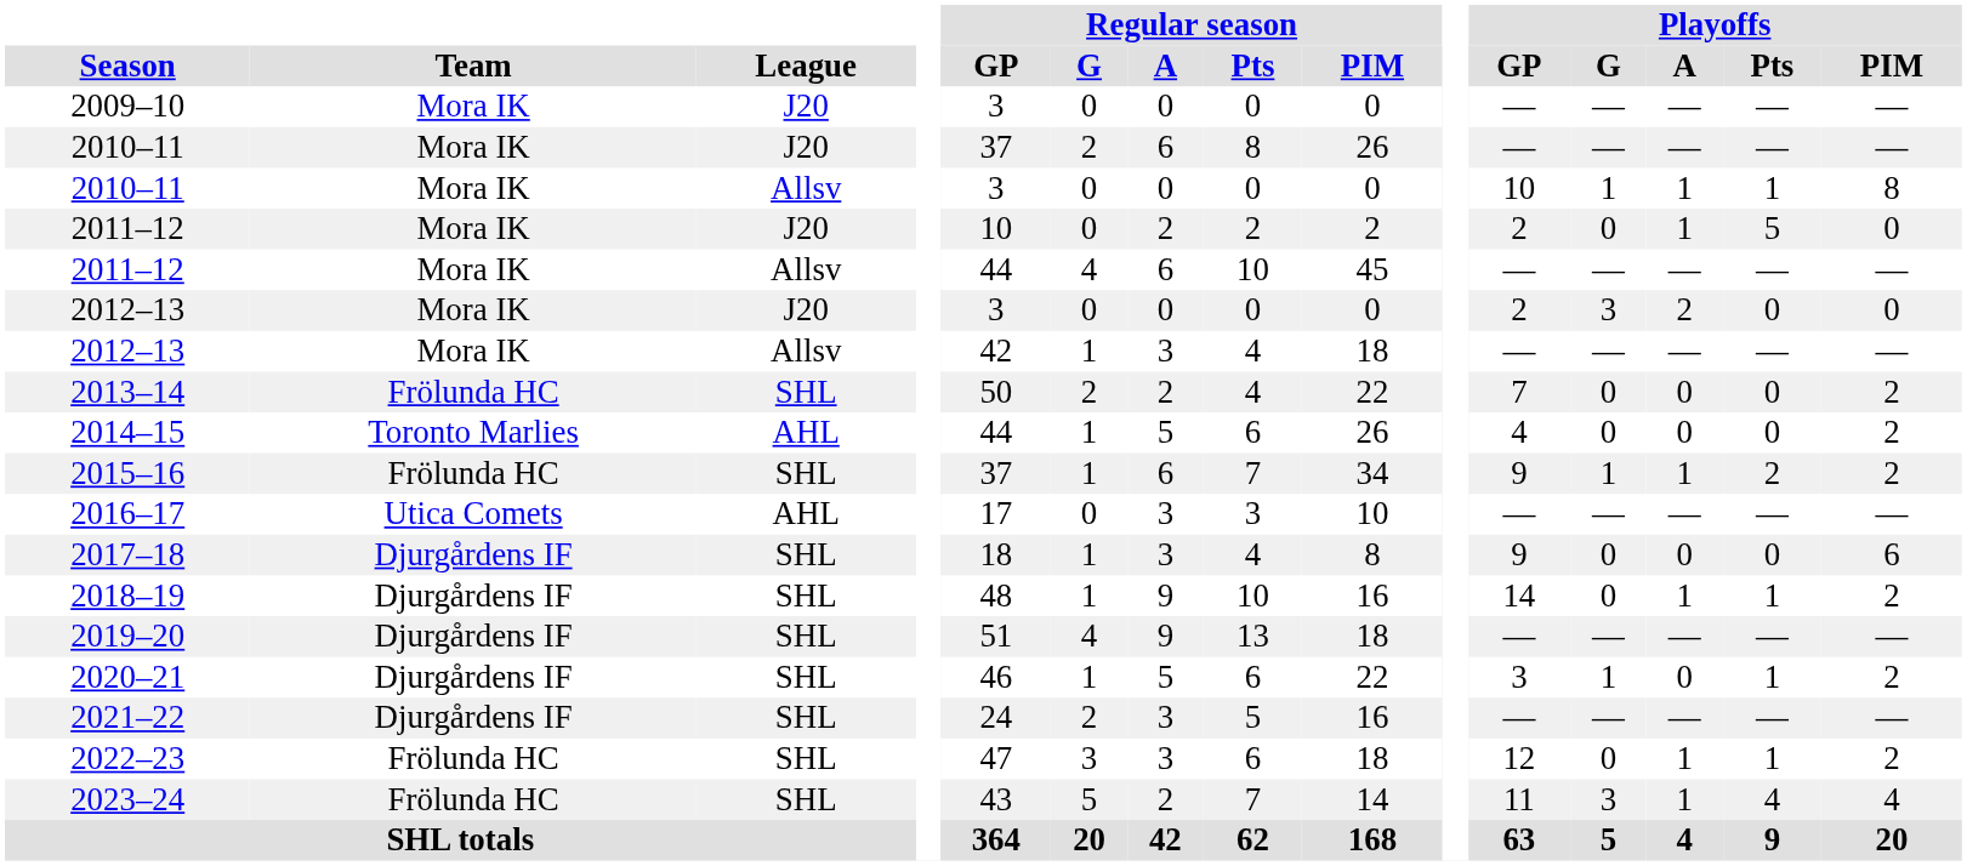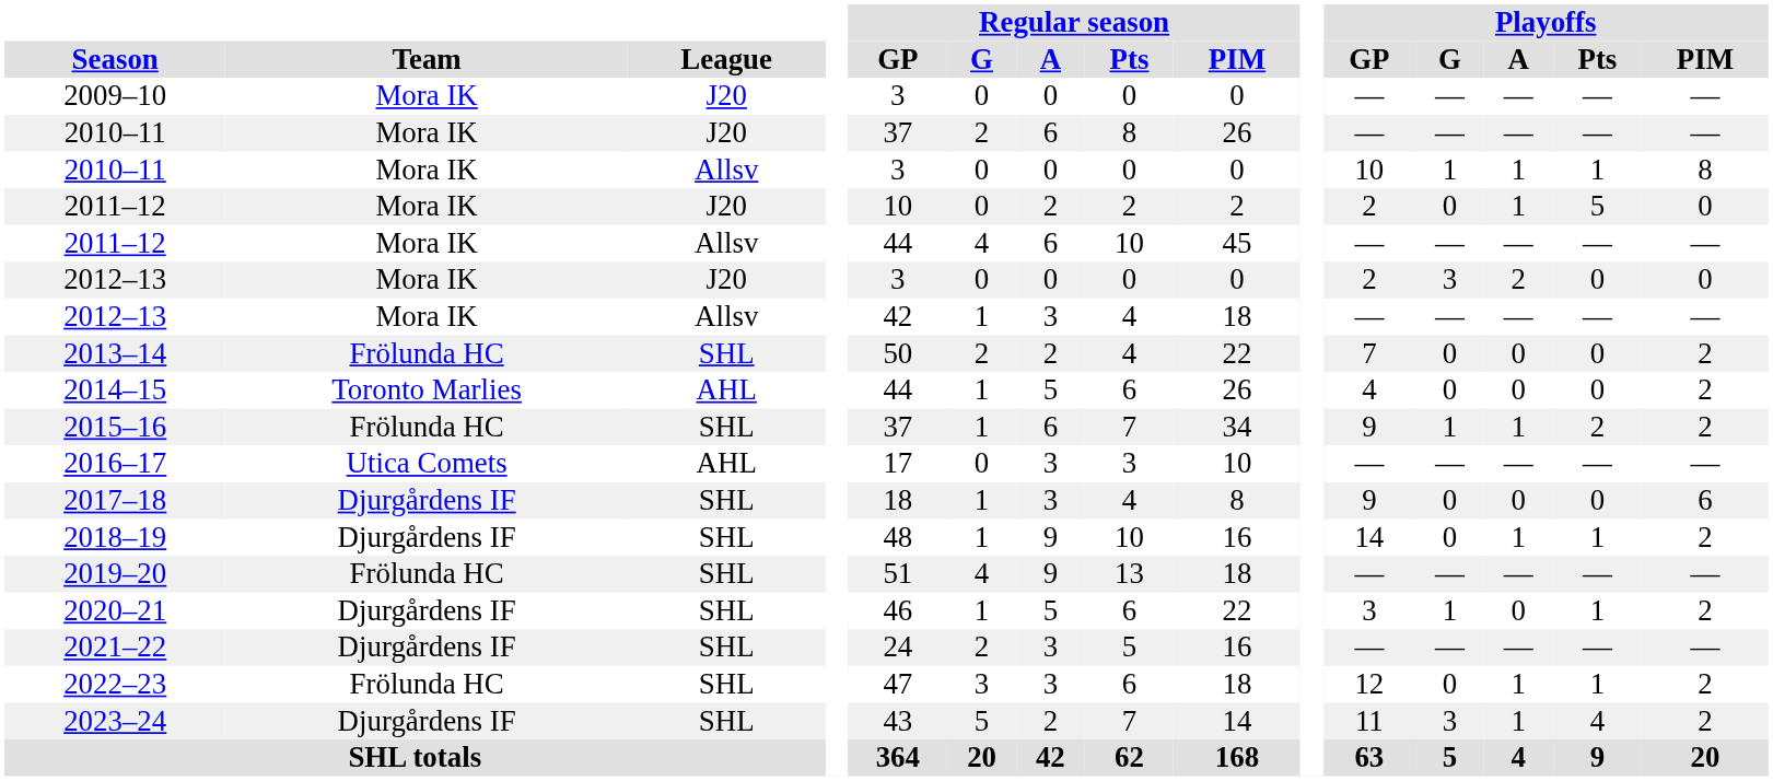 <table border="0" cellpadding="1" cellspacing="0" style="text-align:center; width:60em;">
 <tr style="background:#e0e0e0;">
 <th colspan="3"  bgcolor="#ffffff"> </th>
 <th rowspan="100" bgcolor="#ffffff"> </th>
 <th colspan="5"><a href='#'>Regular season</a></th>
 <th rowspan="100" bgcolor="#ffffff"> </th>
 <th colspan="5"><a href='#'>Playoffs</a></th>
 </tr>
 <tr style="background:#e0e0e0;">
 <th><a href='#'>Season</a></th>
 <th>Team</th>
 <th>League</th>
 <th>GP</th>
 <th><a href='#'>G</a></th>
 <th><a href='#'>A</a></th>
 <th><a href='#'>Pts</a></th>
 <th><a href='#'>PIM</a></th>
 <th>GP</th>
 <th>G</th>
 <th>A</th>
 <th>Pts</th>
 <th>PIM</th>
 </tr>
 <tr>
 <td>2009–10</td>
 <td><a href='#'>Mora IK</a></td>
 <td><a href='#'>J20</a></td>
 <td>3</td>
 <td>0</td>
 <td>0</td>
 <td>0</td>
 <td>0</td>
 <td>—</td>
 <td>—</td>
 <td>—</td>
 <td>—</td>
 <td>—</td>
 </tr>
 <tr bgcolor="#f0f0f0">
 <td>2010–11</td>
 <td>Mora IK</td>
 <td>J20</td>
 <td>37</td>
 <td>2</td>
 <td>6</td>
 <td>8</td>
 <td>26</td>
 <td>—</td>
 <td>—</td>
 <td>—</td>
 <td>—</td>
 <td>—</td>
 </tr>
 <tr>
 <td><a href='#'>2010–11</a></td>
 <td>Mora IK</td>
 <td><a href='#'>Allsv</a></td>
 <td>3</td>
 <td>0</td>
 <td>0</td>
 <td>0</td>
 <td>0</td>
 <td>10</td>
 <td>1</td>
 <td>1</td>
 <td>1</td>
 <td>8</td>
 </tr>
 <tr bgcolor="#f0f0f0">
 <td>2011–12</td>
 <td>Mora IK</td>
 <td>J20</td>
 <td>10</td>
 <td>0</td>
 <td>2</td>
 <td>2</td>
 <td>2</td>
 <td>2</td>
 <td>0</td>
 <td>1</td>
 <td>5</td>
 <td>0</td>
 </tr>
 <tr>
 <td><a href='#'>2011–12</a></td>
 <td>Mora IK</td>
 <td>Allsv</td>
 <td>44</td>
 <td>4</td>
 <td>6</td>
 <td>10</td>
 <td>45</td>
 <td>—</td>
 <td>—</td>
 <td>—</td>
 <td>—</td>
 <td>—</td>
 </tr>
 <tr bgcolor="#f0f0f0">
 <td>2012–13</td>
 <td>Mora IK</td>
 <td>J20</td>
 <td>3</td>
 <td>0</td>
 <td>0</td>
 <td>0</td>
 <td>0</td>
 <td>2</td>
 <td>3</td>
 <td>2</td>
 <td>0</td>
 <td>0</td>
 </tr>
 <tr>
 <td><a href='#'>2012–13</a></td>
 <td>Mora IK</td>
 <td>Allsv</td>
 <td>42</td>
 <td>1</td>
 <td>3</td>
 <td>4</td>
 <td>18</td>
 <td>—</td>
 <td>—</td>
 <td>—</td>
 <td>—</td>
 <td>—</td>
 </tr>
 <tr bgcolor="#f0f0f0">
 <td><a href='#'>2013–14</a></td>
 <td><a href='#'>Frölunda HC</a></td>
 <td><a href='#'>SHL</a></td>
 <td>50</td>
 <td>2</td>
 <td>2</td>
 <td>4</td>
 <td>22</td>
 <td>7</td>
 <td>0</td>
 <td>0</td>
 <td>0</td>
 <td>2</td>
 </tr>
 <tr>
 <td><a href='#'>2014–15</a></td>
 <td><a href='#'>Toronto Marlies</a></td>
 <td><a href='#'>AHL</a></td>
 <td>44</td>
 <td>1</td>
 <td>5</td>
 <td>6</td>
 <td>26</td>
 <td>4</td>
 <td>0</td>
 <td>0</td>
 <td>0</td>
 <td>2</td>
 </tr>
 <tr bgcolor="#f0f0f0">
 <td><a href='#'>2015–16</a></td>
 <td>Frölunda HC</td>
 <td>SHL</td>
 <td>37</td>
 <td>1</td>
 <td>6</td>
 <td>7</td>
 <td>34</td>
 <td>9</td>
 <td>1</td>
 <td>1</td>
 <td>2</td>
 <td>2</td>
 </tr>
 <tr>
 <td><a href='#'>2016–17</a></td>
 <td><a href='#'>Utica Comets</a></td>
 <td>AHL</td>
 <td>17</td>
 <td>0</td>
 <td>3</td>
 <td>3</td>
 <td>10</td>
 <td>—</td>
 <td>—</td>
 <td>—</td>
 <td>—</td>
 <td>—</td>
 </tr>
 <tr bgcolor="#f0f0f0">
 <td><a href='#'>2017–18</a></td>
 <td><a href='#'>Djurgårdens IF</a></td>
 <td>SHL</td>
 <td>18</td>
 <td>1</td>
 <td>3</td>
 <td>4</td>
 <td>8</td>
 <td>9</td>
 <td>0</td>
 <td>0</td>
 <td>0</td>
 <td>6</td>
 </tr>
 <tr>
 <td><a href='#'>2018–19</a></td>
 <td>Djurgårdens IF</td>
 <td>SHL</td>
 <td>48</td>
 <td>1</td>
 <td>9</td>
 <td>10</td>
 <td>16</td>
 <td>14</td>
 <td>0</td>
 <td>1</td>
 <td>1</td>
 <td>2</td>
 </tr>
 <tr bgcolor="#f0f0f0">
 <td><a href='#'>2019–20</a></td>
-<td>Djurgårdens IF</td>
+<td>Frölunda HC</td>
 <td>SHL</td>
 <td>51</td>
 <td>4</td>
 <td>9</td>
 <td>13</td>
 <td>18</td>
 <td>—</td>
 <td>—</td>
 <td>—</td>
 <td>—</td>
 <td>—</td>
 </tr>
 <tr>
 <td><a href='#'>2020–21</a></td>
 <td>Djurgårdens IF</td>
 <td>SHL</td>
 <td>46</td>
 <td>1</td>
 <td>5</td>
 <td>6</td>
 <td>22</td>
 <td>3</td>
 <td>1</td>
 <td>0</td>
 <td>1</td>
 <td>2</td>
 </tr>
 <tr bgcolor="#f0f0f0">
 <td><a href='#'>2021–22</a></td>
 <td>Djurgårdens IF</td>
 <td>SHL</td>
 <td>24</td>
 <td>2</td>
 <td>3</td>
 <td>5</td>
 <td>16</td>
 <td>—</td>
 <td>—</td>
 <td>—</td>
 <td>—</td>
 <td>—</td>
 </tr>
 <tr>
 <td><a href='#'>2022–23</a></td>
 <td>Frölunda HC</td>
 <td>SHL</td>
 <td>47</td>
 <td>3</td>
 <td>3</td>
 <td>6</td>
 <td>18</td>
 <td>12</td>
 <td>0</td>
 <td>1</td>
 <td>1</td>
 <td>2</td>
 </tr>
 <tr bgcolor="#f0f0f0">
 <td><a href='#'>2023–24</a></td>
-<td>Frölunda HC</td>
+<td>Djurgårdens IF</td>
 <td>SHL</td>
 <td>43</td>
 <td>5</td>
 <td>2</td>
 <td>7</td>
 <td>14</td>
 <td>11</td>
 <td>3</td>
 <td>1</td>
 <td>4</td>
-<td>4</td>
+<td>2</td>
 </tr>
 <tr bgcolor="#e0e0e0">
 <th colspan="3">SHL totals</th>
 <th>364</th>
 <th>20</th>
 <th>42</th>
 <th>62</th>
 <th>168</th>
 <th>63</th>
 <th>5</th>
 <th>4</th>
 <th>9</th>
 <th>20</th>
 </tr>
 </table>
